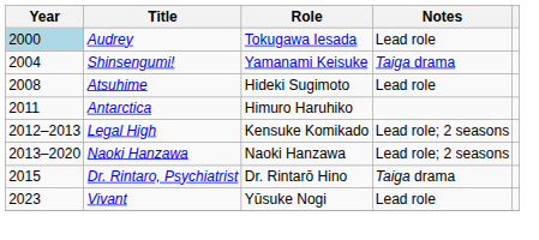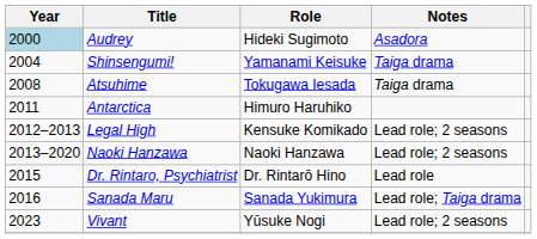 <table class="wikitable sortable">
 <tr>
 <th>Year</th>
 <th>Title</th>
 <th>Role</th>
 <th class="unsortable">Notes</th>
 <th class="unsortable"></th>
 </tr>
 <tr>
 <td style="background: lightblue;">2000</td>
 <td><em><a href='#'>Audrey</a></em></td>
-<td><a href='#'>Tokugawa Iesada</a></td>
-<td>Lead role</td>
+<td>Hideki Sugimoto</td>
+<td><em><a href='#'>Asadora</a></em></td>
 <td></td>
 </tr>
 <tr>
 <td>2004</td>
 <td><em><a href='#'>Shinsengumi!</a></em></td>
 <td><a href='#'>Yamanami Keisuke</a></td>
 <td><a href='#'><em>Taiga</em> drama</a></td>
 <td></td>
 </tr>
 <tr>
 <td>2008</td>
 <td><em><a href='#'>Atsuhime</a></em></td>
-<td>Hideki Sugimoto</td>
-<td>Lead role</td>
+<td><a href='#'>Tokugawa Iesada</a></td>
+<td><em>Taiga</em> drama</td>
 <td></td>
 </tr>
 <tr>
 <td>2011</td>
 <td><em><a href='#'>Antarctica</a></em></td>
 <td>Himuro Haruhiko</td>
 <td></td>
 <td></td>
 </tr>
 <tr>
 <td>2012–2013</td>
 <td><em><a href='#'>Legal High</a></em></td>
 <td>Kensuke Komikado</td>
 <td>Lead role; 2 seasons</td>
 <td></td>
 </tr>
 <tr>
 <td>2013–2020</td>
 <td><em><a href='#'>Naoki Hanzawa</a></em></td>
 <td>Naoki Hanzawa</td>
 <td>Lead role; 2 seasons</td>
 <td></td>
 </tr>
 <tr>
 <td>2015</td>
 <td><em><a href='#'>Dr. Rintaro, Psychiatrist</a></em></td>
 <td>Dr. Rintarō Hino</td>
-<td><em>Taiga</em> drama</td>
+<td>Lead role</td>
+<td></td>
+</tr>
+<tr>
+<td>2016</td>
+<td><em><a href='#'>Sanada Maru</a></em></td>
+<td><a href='#'>Sanada Yukimura</a></td>
+<td>Lead role; <a href='#'><em>Taiga</em> drama</a></td>
 <td></td>
 </tr>
 <tr>
 <td>2023</td>
 <td><em><a href='#'>Vivant</a></em></td>
 <td>Yūsuke Nogi</td>
-<td>Lead role</td>
+<td>Lead role; 2 seasons</td>
 <td></td>
 </tr>
 <tr>
 </tr>
 </table>
